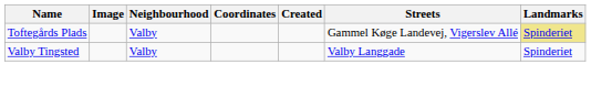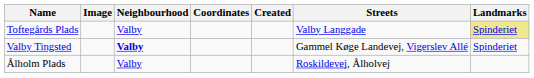 <table class="wikitable sortable">
 <tr>
 <th>Name</th>
 <th>Image</th>
 <th>Neighbourhood</th>
 <th>Coordinates</th>
 <th>Created</th>
 <th>Streets</th>
 <th>Landmarks</th>
 </tr>
 <tr>
 <td><a href='#'>Toftegårds Plads</a></td>
 <td></td>
 <td><a href='#'>Valby</a></td>
 <td></td>
 <td></td>
-<td>Gammel Køge Landevej, <a href='#'>Vigerslev Allé</a></td>
+<td><a href='#'>Valby Langgade</a></td>
 <td style="background: khaki;"><a href='#'>Spinderiet</a></td>
 </tr>
 <tr>
 <td><a href='#'>Valby Tingsted</a></td>
 <td></td>
+<td><strong><a href='#'>Valby</a></strong></td>
+<td></td>
+<td></td>
+<td>Gammel Køge Landevej, <a href='#'>Vigerslev Allé</a></td>
+<td><a href='#'>Spinderiet</a></td>
+</tr>
+<tr>
+<td>Ålholm Plads</td>
+<td></td>
 <td><a href='#'>Valby</a></td>
 <td></td>
 <td></td>
-<td><a href='#'>Valby Langgade</a></td>
-<td><a href='#'>Spinderiet</a></td>
+<td><a href='#'>Roskildevej</a>, Ålholvej</td>
+<td></td>
 </tr>
 </table>
